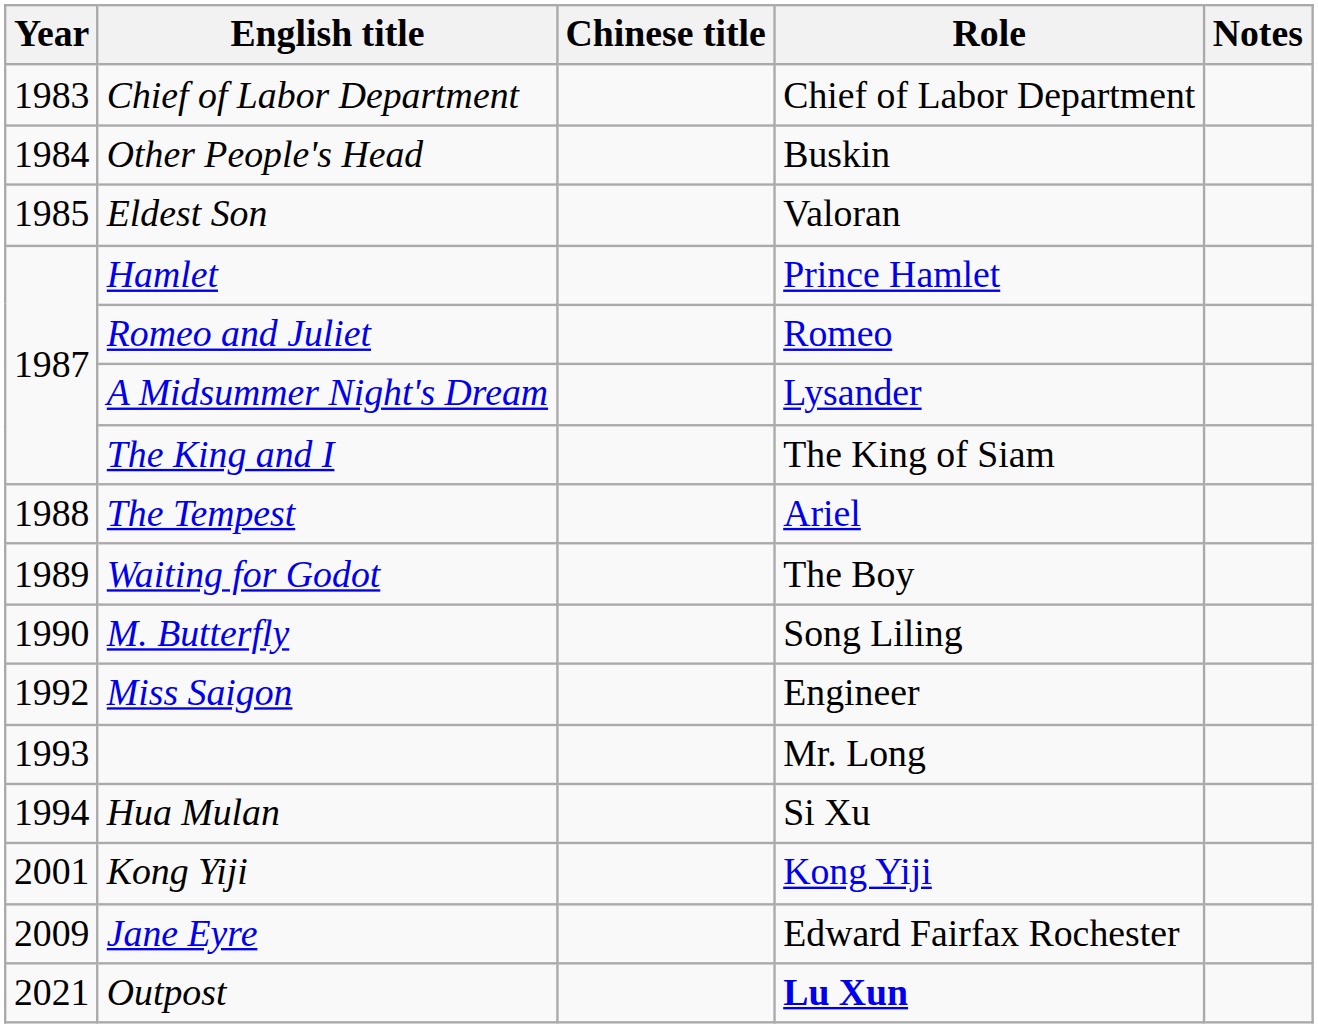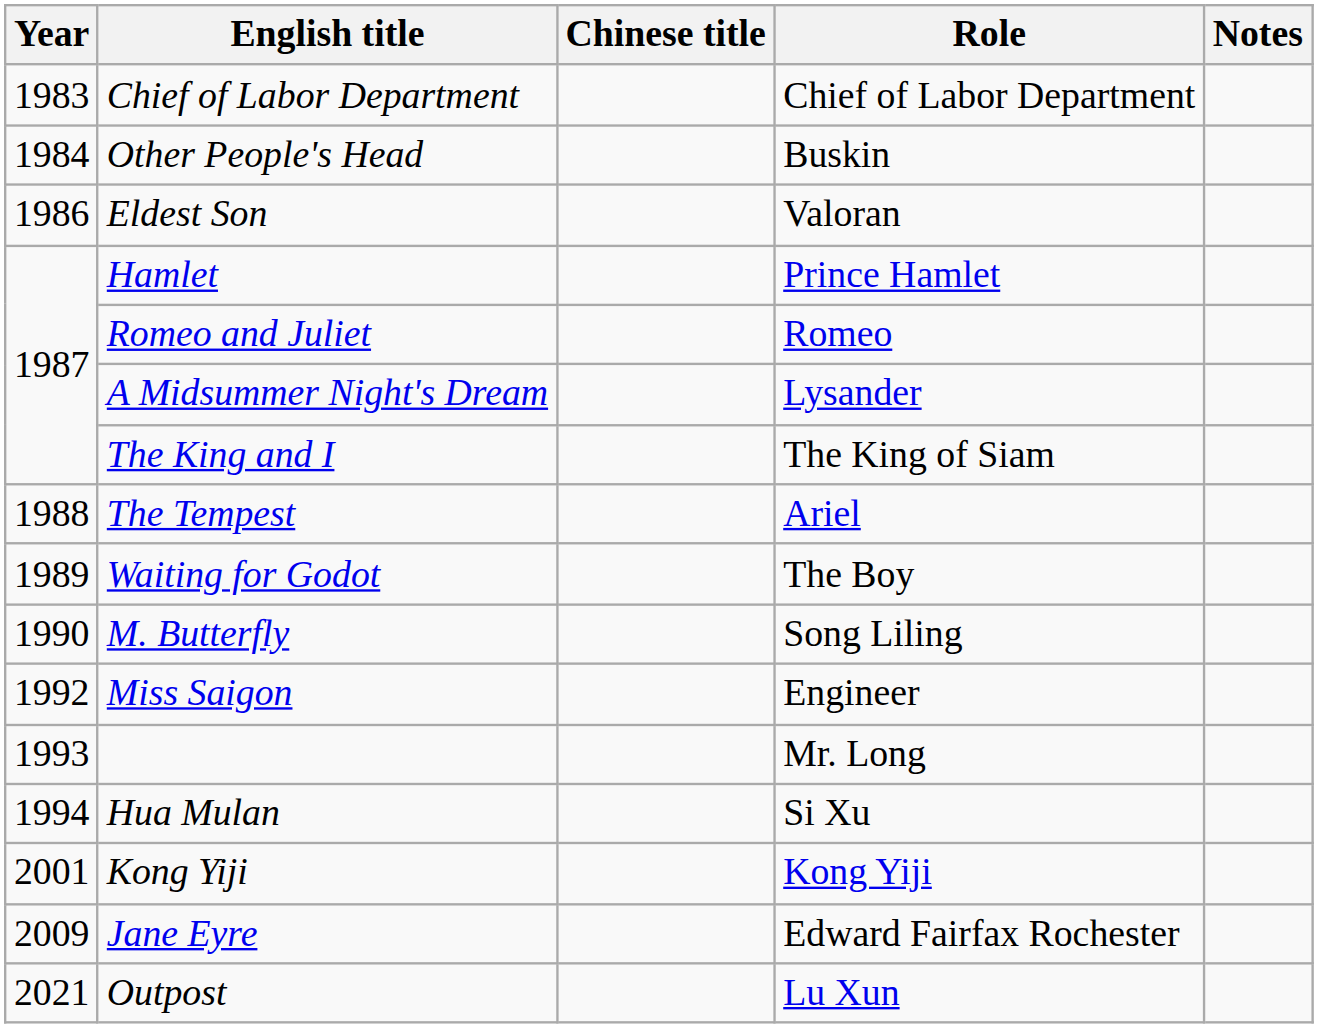 <table class="wikitable">
 <tr>
 <th>Year</th>
 <th>English title</th>
 <th>Chinese title</th>
 <th>Role</th>
 <th>Notes</th>
 </tr>
 <tr>
 <td>1983</td>
 <td><em>Chief of Labor Department</em></td>
 <td></td>
 <td>Chief of Labor Department</td>
 <td></td>
 </tr>
 <tr>
 <td>1984</td>
 <td><em>Other People's Head</em></td>
 <td></td>
 <td>Buskin</td>
 <td></td>
 </tr>
 <tr>
-<td>1985</td>
+<td>1986</td>
 <td><em>Eldest Son</em></td>
 <td></td>
 <td>Valoran</td>
 <td></td>
 </tr>
 <tr>
 <td rowspan="4">1987</td>
 <td><em><a href='#'>Hamlet</a></em></td>
 <td></td>
 <td><a href='#'>Prince Hamlet</a></td>
 <td></td>
 </tr>
 <tr>
 <td><em><a href='#'>Romeo and Juliet</a></em></td>
 <td></td>
 <td><a href='#'>Romeo</a></td>
 <td></td>
 </tr>
 <tr>
 <td><em><a href='#'>A Midsummer Night's Dream</a></em></td>
 <td></td>
 <td><a href='#'>Lysander</a></td>
 <td></td>
 </tr>
 <tr>
 <td><em><a href='#'>The King and I</a></em></td>
 <td></td>
 <td>The King of Siam</td>
 <td></td>
 </tr>
 <tr>
 <td>1988</td>
 <td><em><a href='#'>The Tempest</a></em></td>
 <td></td>
 <td><a href='#'>Ariel</a></td>
 <td></td>
 </tr>
 <tr>
 <td>1989</td>
 <td><em><a href='#'>Waiting for Godot</a></em></td>
 <td></td>
 <td>The Boy</td>
 <td></td>
 </tr>
 <tr>
 <td>1990</td>
 <td><em><a href='#'>M. Butterfly</a></em></td>
 <td></td>
 <td>Song Liling</td>
 <td></td>
 </tr>
 <tr>
 <td>1992</td>
 <td><em><a href='#'>Miss Saigon</a></em></td>
 <td></td>
 <td>Engineer</td>
 <td></td>
 </tr>
 <tr>
 <td>1993</td>
 <td></td>
 <td></td>
 <td>Mr. Long</td>
 <td></td>
 </tr>
 <tr>
 <td>1994</td>
 <td><em>Hua Mulan</em></td>
 <td></td>
 <td>Si Xu</td>
 <td></td>
 </tr>
 <tr>
 <td>2001</td>
 <td><em>Kong Yiji</em></td>
 <td></td>
 <td><a href='#'>Kong Yiji</a></td>
 <td></td>
 </tr>
 <tr>
 <td>2009</td>
 <td><em><a href='#'>Jane Eyre</a></em></td>
 <td></td>
 <td>Edward Fairfax Rochester</td>
 <td></td>
 </tr>
 <tr>
 <td>2021</td>
 <td><em>Outpost</em></td>
 <td></td>
-<td><strong><a href='#'>Lu Xun</a></strong></td>
+<td><a href='#'>Lu Xun</a></td>
 <td></td>
 </tr>
 </table>
